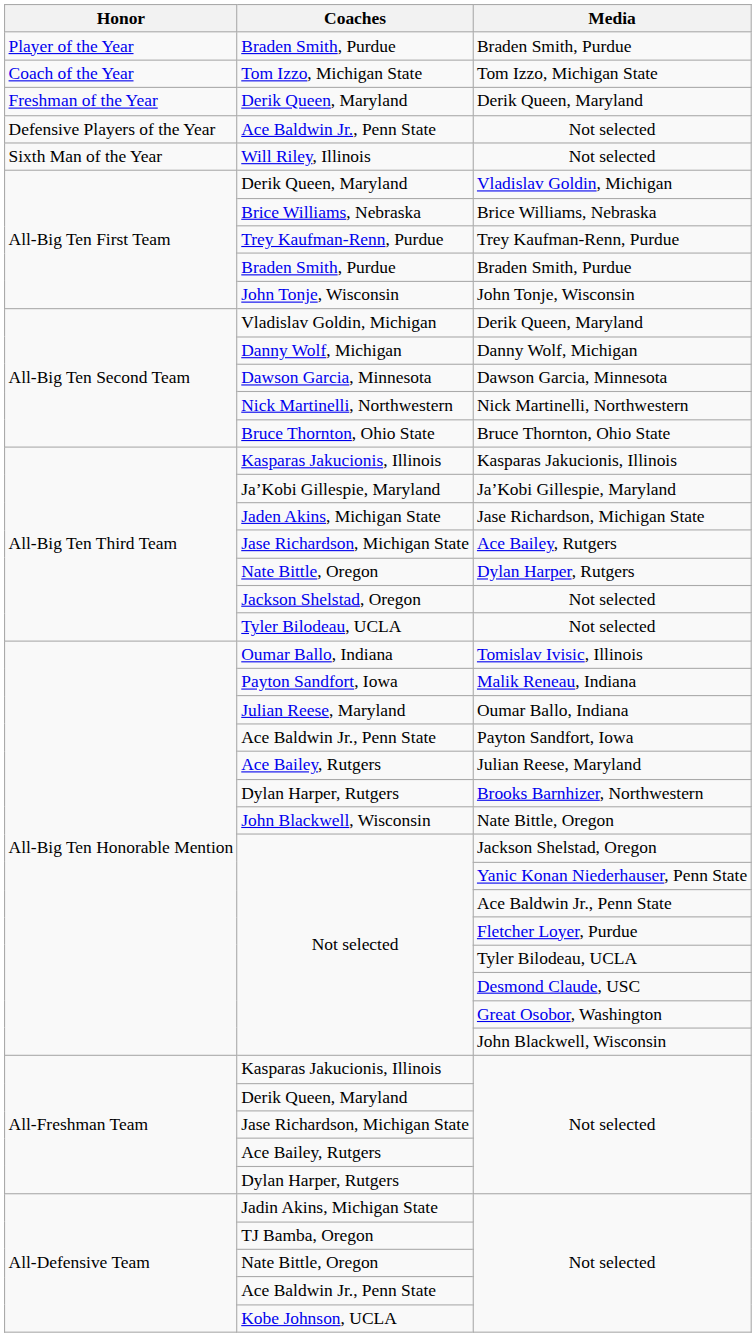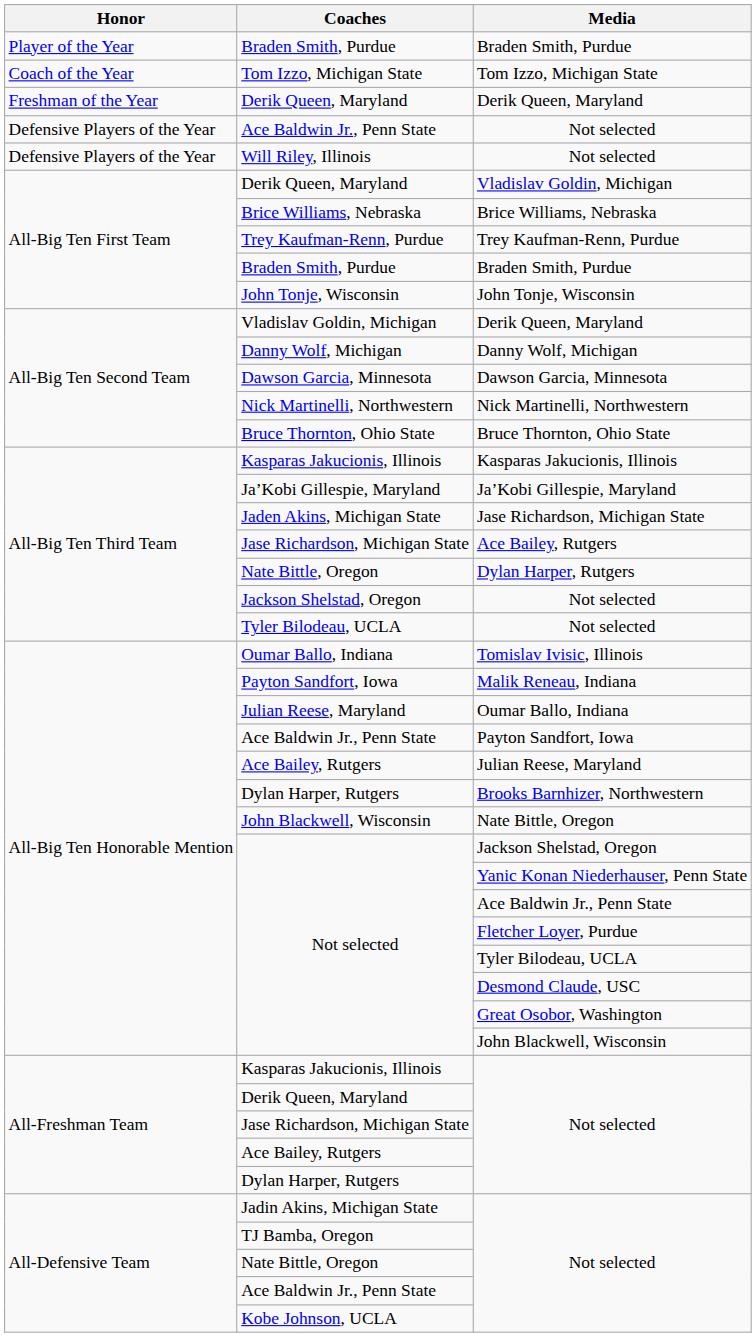 <table class="wikitable" border="1">
 <tr>
 <th>Honor</th>
 <th>Coaches</th>
 <th>Media</th>
 </tr>
 <tr>
 <td><a href='#'>Player of the Year</a></td>
 <td><a href='#'>Braden Smith</a>, Purdue</td>
 <td>Braden Smith, Purdue</td>
 </tr>
 <tr>
 <td><a href='#'>Coach of the Year</a></td>
 <td><a href='#'>Tom Izzo</a>, Michigan State</td>
 <td>Tom Izzo, Michigan State</td>
 </tr>
 <tr>
 <td><a href='#'>Freshman of the Year</a></td>
 <td><a href='#'>Derik Queen</a>, Maryland</td>
 <td>Derik Queen, Maryland</td>
 </tr>
 <tr>
 <td>Defensive Players of the Year</td>
 <td><a href='#'>Ace Baldwin Jr.</a>, Penn State</td>
 <td align=center>Not selected</td>
 </tr>
 <tr>
-<td>Sixth Man of the Year</td>
+<td>Defensive Players of the Year</td>
 <td><a href='#'>Will Riley</a>, Illinois</td>
 <td align=center>Not selected</td>
 </tr>
 <tr>
 <td rowspan="5" valign="middle">All-Big Ten First Team</td>
 <td>Derik Queen, Maryland</td>
 <td><a href='#'>Vladislav Goldin</a>, Michigan</td>
 </tr>
 <tr>
 <td><a href='#'>Brice Williams</a>, Nebraska</td>
 <td>Brice Williams, Nebraska</td>
 </tr>
 <tr>
 <td><a href='#'>Trey Kaufman-Renn</a>, Purdue</td>
 <td>Trey Kaufman-Renn, Purdue</td>
 </tr>
 <tr>
 <td><a href='#'>Braden Smith</a>, Purdue</td>
 <td>Braden Smith, Purdue</td>
 </tr>
 <tr>
 <td><a href='#'>John Tonje</a>, Wisconsin</td>
 <td>John Tonje, Wisconsin</td>
 </tr>
 <tr>
 <td rowspan="5" valign="middle">All-Big Ten Second Team</td>
 <td>Vladislav Goldin, Michigan</td>
 <td>Derik Queen, Maryland</td>
 </tr>
 <tr>
 <td><a href='#'>Danny Wolf</a>, Michigan</td>
 <td>Danny Wolf, Michigan</td>
 </tr>
 <tr>
 <td><a href='#'>Dawson Garcia</a>, Minnesota</td>
 <td>Dawson Garcia, Minnesota</td>
 </tr>
 <tr>
 <td><a href='#'>Nick Martinelli</a>, Northwestern</td>
 <td>Nick Martinelli, Northwestern</td>
 </tr>
 <tr>
 <td><a href='#'>Bruce Thornton</a>, Ohio State</td>
 <td>Bruce Thornton, Ohio State</td>
 </tr>
 <tr>
 <td rowspan=7 valign=middle>All-Big Ten Third Team</td>
 <td><a href='#'>Kasparas Jakucionis</a>, Illinois</td>
 <td>Kasparas Jakucionis, Illinois</td>
 </tr>
 <tr>
 <td>Ja’Kobi Gillespie, Maryland</td>
 <td>Ja’Kobi Gillespie, Maryland</td>
 </tr>
 <tr>
 <td><a href='#'>Jaden Akins</a>, Michigan State</td>
 <td>Jase Richardson, Michigan State</td>
 </tr>
 <tr>
 <td><a href='#'>Jase Richardson</a>, Michigan State</td>
 <td><a href='#'>Ace Bailey</a>, Rutgers</td>
 </tr>
 <tr>
 <td><a href='#'>Nate Bittle</a>, Oregon</td>
 <td><a href='#'>Dylan Harper</a>, Rutgers</td>
 </tr>
 <tr>
 <td><a href='#'>Jackson Shelstad</a>, Oregon</td>
 <td align=center>Not selected</td>
 </tr>
 <tr>
 <td><a href='#'>Tyler Bilodeau</a>, UCLA</td>
 <td align=center>Not selected</td>
 </tr>
 <tr>
 <td rowspan=15 valign=middle>All-Big Ten Honorable Mention</td>
 <td><a href='#'>Oumar Ballo</a>, Indiana</td>
 <td><a href='#'>Tomislav Ivisic</a>, Illinois</td>
 </tr>
 <tr>
 <td><a href='#'>Payton Sandfort</a>, Iowa</td>
 <td><a href='#'>Malik Reneau</a>, Indiana</td>
 </tr>
 <tr>
 <td><a href='#'>Julian Reese</a>, Maryland</td>
 <td>Oumar Ballo, Indiana</td>
 </tr>
 <tr>
 <td>Ace Baldwin Jr., Penn State</td>
 <td>Payton Sandfort, Iowa</td>
 </tr>
 <tr>
 <td><a href='#'>Ace Bailey</a>, Rutgers</td>
 <td>Julian Reese, Maryland</td>
 </tr>
 <tr>
 <td>Dylan Harper, Rutgers</td>
 <td><a href='#'>Brooks Barnhizer</a>, Northwestern</td>
 </tr>
 <tr>
 <td><a href='#'>John Blackwell</a>, Wisconsin</td>
 <td>Nate Bittle, Oregon</td>
 </tr>
 <tr>
 <td rowspan=8 colspan=1 align=center>Not selected</td>
 <td>Jackson Shelstad, Oregon</td>
 </tr>
 <tr>
 <td><a href='#'>Yanic Konan Niederhauser</a>, Penn State</td>
 </tr>
 <tr>
 <td>Ace Baldwin Jr., Penn State</td>
 </tr>
 <tr>
 <td><a href='#'>Fletcher Loyer</a>, Purdue</td>
 </tr>
 <tr>
 <td>Tyler Bilodeau, UCLA</td>
 </tr>
 <tr>
 <td><a href='#'>Desmond Claude</a>, USC</td>
 </tr>
 <tr>
 <td><a href='#'>Great Osobor</a>, Washington</td>
 </tr>
 <tr>
 <td>John Blackwell, Wisconsin</td>
 </tr>
 <tr>
 <td rowspan=5 valign=middle>All-Freshman Team</td>
 <td>Kasparas Jakucionis, Illinois</td>
 <td rowspan=5 colspan=1 align=center>Not selected</td>
 </tr>
 <tr>
 <td>Derik Queen, Maryland</td>
 </tr>
 <tr>
 <td>Jase Richardson, Michigan State</td>
 </tr>
 <tr>
 <td>Ace Bailey, Rutgers</td>
 </tr>
 <tr>
 <td>Dylan Harper, Rutgers</td>
 </tr>
 <tr>
 <td rowspan=5 valign=middle>All-Defensive Team</td>
 <td>Jadin Akins, Michigan State</td>
 <td rowspan=5 colspan=1 align=center>Not selected</td>
 </tr>
 <tr>
 <td>TJ Bamba, Oregon</td>
 </tr>
 <tr>
 <td>Nate Bittle, Oregon</td>
 </tr>
 <tr>
 <td>Ace Baldwin Jr., Penn State</td>
 </tr>
 <tr>
 <td><a href='#'>Kobe Johnson</a>, UCLA</td>
 </tr>
 </table>
